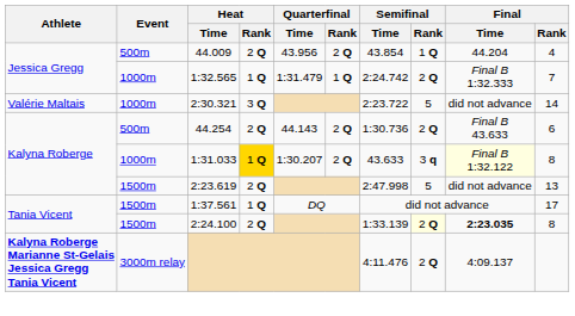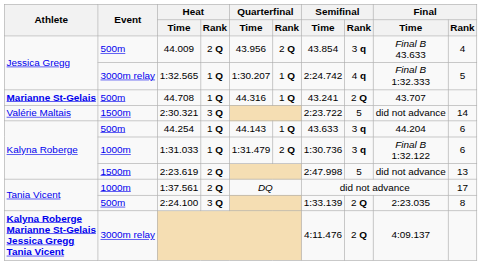 <table class="wikitable">
 <tr>
 <th rowspan="2">Athlete</th>
 <th rowspan="2">Event</th>
 <th colspan="2">Heat</th>
 <th colspan="2">Quarterfinal</th>
 <th colspan="2">Semifinal</th>
 <th colspan="2">Final</th>
 </tr>
 <tr>
 <th>Time</th>
 <th>Rank</th>
 <th>Time</th>
 <th>Rank</th>
 <th>Time</th>
 <th>Rank</th>
 <th>Time</th>
 <th>Rank</th>
 </tr>
 <tr>
 <td rowspan=2><a href='#'>Jessica Gregg</a></td>
 <td><a href='#'>500m</a></td>
 <td align="center">44.009</td>
 <td align="center">2 <strong>Q</strong></td>
 <td align="center">43.956</td>
 <td align="center">2 <strong>Q</strong></td>
 <td align="center">43.854</td>
-<td align="center">1 <strong>Q</strong></td>
-<td align="center">44.204</td>
+<td align="center">3 <strong>q</strong></td>
+<td align="center"><em>Final B</em> <br> 43.633</td>
 <td align="center">4</td>
 </tr>
 <tr>
-<td><a href='#'>1000m</a></td>
+<td><a href='#'>3000m relay</a></td>
 <td align="center">1:32.565</td>
 <td align="center">1 <strong>Q</strong></td>
-<td align="center">1:31.479</td>
+<td align="center">1:30.207</td>
 <td align="center">1 <strong>Q</strong></td>
 <td align="center">2:24.742</td>
+<td align="center">4 <strong>q</strong></td>
+<td align="center"><em>Final B</em> <br> 1:32.333</td>
+<td align="center">5</td>
+</tr>
+<tr>
+<td><strong><a href='#'>Marianne St-Gelais</a></strong></td>
+<td><a href='#'>500m</a></td>
+<td align="center">44.708</td>
+<td align="center">1 <strong>Q</strong></td>
+<td align="center">44.316</td>
+<td align="center">1 <strong>Q</strong></td>
+<td align="center">43.241</td>
 <td align="center">2 <strong>Q</strong></td>
-<td align="center"><em>Final B</em> <br> 1:32.333</td>
-<td align="center">7</td>
+<td align="center">43.707</td>
+<td align="center"></td>
 </tr>
 <tr>
 <td><a href='#'>Valérie Maltais</a></td>
-<td><a href='#'>1000m</a></td>
+<td><a href='#'>1500m</a></td>
 <td align="center">2:30.321</td>
 <td align="center">3 <strong>Q</strong></td>
 <td colspan=2 align="center" bgcolor="wheat"></td>
 <td align="center">2:23.722</td>
 <td align="center">5</td>
 <td align="center">did not advance</td>
 <td align="center">14</td>
 </tr>
 <tr>
 <td rowspan=3><a href='#'>Kalyna Roberge</a></td>
 <td><a href='#'>500m</a></td>
 <td align="center">44.254</td>
-<td align="center">2 <strong>Q</strong></td>
+<td align="center">1 <strong>Q</strong></td>
 <td align="center">44.143</td>
-<td align="center">2 <strong>Q</strong></td>
-<td align="center">1:30.736</td>
-<td align="center">2 <strong>Q</strong></td>
-<td align="center"><em>Final B</em> <br> 43.633</td>
+<td align="center">1 <strong>Q</strong></td>
+<td align="center">43.633</td>
+<td align="center">3 <strong>q</strong></td>
+<td align="center">44.204</td>
 <td align="center">6</td>
 </tr>
 <tr>
 <td><a href='#'>1000m</a></td>
 <td align="center">1:31.033</td>
-<td align="center" style="background: gold;">1 <strong>Q</strong></td>
-<td align="center">1:30.207</td>
+<td align="center">1 <strong>Q</strong></td>
+<td align="center">1:31.479</td>
 <td align="center">2 <strong>Q</strong></td>
-<td align="center">43.633</td>
+<td align="center">1:30.736</td>
 <td align="center">3 <strong>q</strong></td>
-<td align="center" style="background: lightyellow;"><em>Final B</em> <br> 1:32.122</td>
-<td align="center">8</td>
+<td align="center"><em>Final B</em> <br> 1:32.122</td>
+<td align="center">6</td>
 </tr>
 <tr>
 <td><a href='#'>1500m</a></td>
 <td align="center">2:23.619</td>
 <td align="center">2 <strong>Q</strong></td>
 <td colspan=2 align="center" bgcolor="wheat"></td>
 <td align="center">2:47.998</td>
 <td align="center">5</td>
 <td align="center">did not advance</td>
 <td align="center">13</td>
 </tr>
 <tr>
 <td rowspan=2><a href='#'>Tania Vicent</a></td>
-<td><a href='#'>1500m</a></td>
+<td><a href='#'>1000m</a></td>
 <td align="center">1:37.561</td>
-<td align="center">1 <strong>Q</strong></td>
+<td align="center">2 <strong>Q</strong></td>
 <td colspan=2 align="center"><em>DQ</em></td>
 <td colspan=3 align="center">did not advance</td>
 <td align="center">17</td>
 </tr>
 <tr>
-<td><a href='#'>1500m</a></td>
+<td><a href='#'>500m</a></td>
 <td align="center">2:24.100</td>
-<td align="center">2 <strong>Q</strong></td>
+<td align="center">3 <strong>Q</strong></td>
 <td colspan=2 align="center" bgcolor="wheat"></td>
 <td align="center">1:33.139</td>
-<td align="center" style="background: lightyellow;">2 <strong>Q</strong></td>
-<td align="center"><strong>2:23.035</strong></td>
+<td align="center">2 <strong>Q</strong></td>
+<td align="center">2:23.035</td>
 <td align="center">8</td>
 </tr>
 <tr>
 <td><strong><a href='#'>Kalyna Roberge</a></strong><br><strong><a href='#'>Marianne St-Gelais</a></strong><br><strong><a href='#'>Jessica Gregg</a></strong><br><strong><a href='#'>Tania Vicent</a></strong></td>
 <td><a href='#'>3000m relay</a></td>
 <td colspan= 4 rowspan= 1 bgcolor="wheat"></td>
 <td align="center">4:11.476</td>
 <td align="center">2 <strong>Q</strong></td>
 <td align="center">4:09.137</td>
 <td align="center"></td>
 </tr>
 </table>
